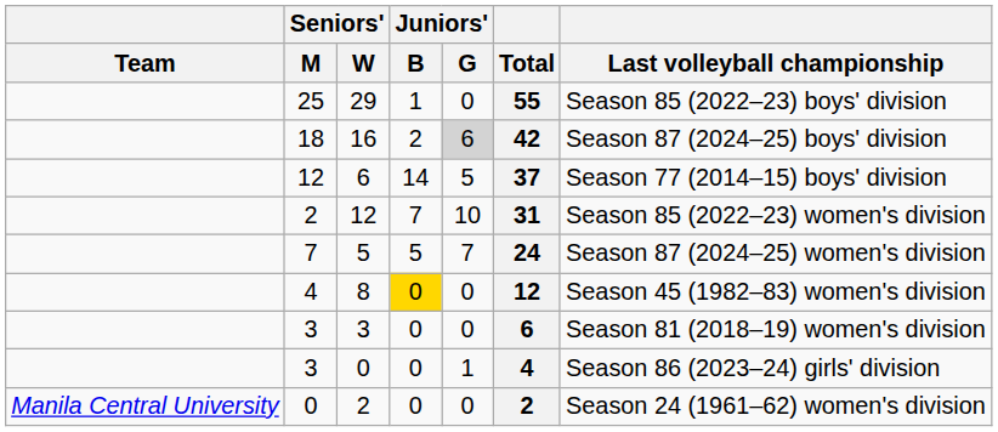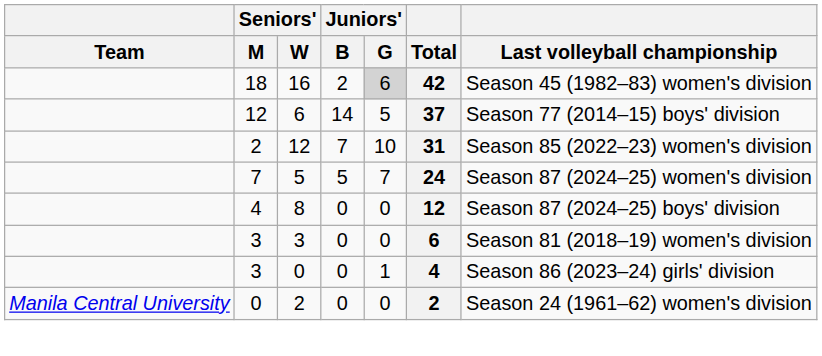 <table class="wikitable sortable" style="text-align:center;">
 <tr>
 <th></th>
 <th colspan=2>Seniors'</th>
 <th colspan=2>Juniors'</th>
 <th></th>
 <th></th>
 </tr>
 <tr>
 <th>Team</th>
 <th>M</th>
 <th>W</th>
 <th>B</th>
 <th>G</th>
 <th>Total</th>
 <th class="unsortable">Last volleyball championship</th>
 </tr>
 <tr>
 <td align=left></td>
-<td>25</td>
-<td>29</td>
-<td>1</td>
-<td>0</td>
-<th>55</th>
-<td align=left>Season 85 (2022–23) boys' division</td>
-</tr>
-<tr>
-<td align=left></td>
 <td>18</td>
 <td>16</td>
 <td>2</td>
 <td style="background: lightgrey;">6</td>
 <th>42</th>
-<td align=left>Season 87 (2024–25) boys' division</td>
+<td align=left>Season 45 (1982–83) women's division</td>
 </tr>
 <tr>
 <td align=left></td>
 <td>12</td>
 <td>6</td>
 <td>14</td>
 <td>5</td>
 <th>37</th>
 <td align=left>Season 77 (2014–15) boys' division</td>
 </tr>
 <tr>
 <td align=left></td>
 <td>2</td>
 <td>12</td>
 <td>7</td>
 <td>10</td>
 <th>31</th>
 <td align=left>Season 85 (2022–23) women's division</td>
 </tr>
 <tr>
 <td align=left></td>
 <td>7</td>
 <td>5</td>
 <td>5</td>
 <td>7</td>
 <th>24</th>
 <td align=left>Season 87 (2024–25) women's division</td>
 </tr>
 <tr>
 <td align=left></td>
 <td>4</td>
 <td>8</td>
-<td style="background: gold;">0</td>
+<td>0</td>
 <td>0</td>
 <th>12</th>
-<td align=left>Season 45 (1982–83) women's division</td>
+<td align=left>Season 87 (2024–25) boys' division</td>
 </tr>
 <tr>
 <td align=left></td>
 <td>3</td>
 <td>3</td>
 <td>0</td>
 <td>0</td>
 <th>6</th>
 <td align=left>Season 81 (2018–19) women's division</td>
 </tr>
 <tr>
 <td align=left></td>
 <td>3</td>
 <td>0</td>
 <td>0</td>
 <td>1</td>
 <th>4</th>
 <td align=left>Season 86 (2023–24) girls' division</td>
 </tr>
 <tr>
 <td align=left> <em><a href='#'>Manila Central University</a></em></td>
 <td>0</td>
 <td>2</td>
 <td>0</td>
 <td>0</td>
 <th>2</th>
 <td align=left>Season 24 (1961–62) women's division</td>
 </tr>
 </table>
